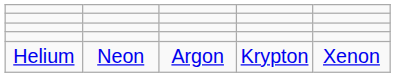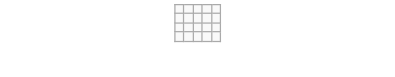 <table class="wikitable" style="text-align:center;margin:1em auto">
 <tr>
 <td width="20%"></td>
 <td width="20%"></td>
 <td width="20%"></td>
 <td width="20%"></td>
 <td width="20%"></td>
 </tr>
 <tr>
 <td width="20%"></td>
 <td width="20%"></td>
 <td width="20%"></td>
 <td width="20%"></td>
 <td width="20%"></td>
 </tr>
 <tr>
 <td width="20%"></td>
 <td width="20%"></td>
 <td width="20%"></td>
 <td width="20%"></td>
 <td width="20%"></td>
 </tr>
 <tr>
 <td width="20%"></td>
 <td width="20%"></td>
 <td width="20%"></td>
 <td width="20%"></td>
 <td width="20%"></td>
 </tr>
-<tr>
-<td><a href='#'>Helium</a></td>
-<td><a href='#'>Neon</a></td>
-<td><a href='#'>Argon</a></td>
-<td><a href='#'>Krypton</a></td>
-<td><a href='#'>Xenon</a></td>
-</tr>
 </table>
